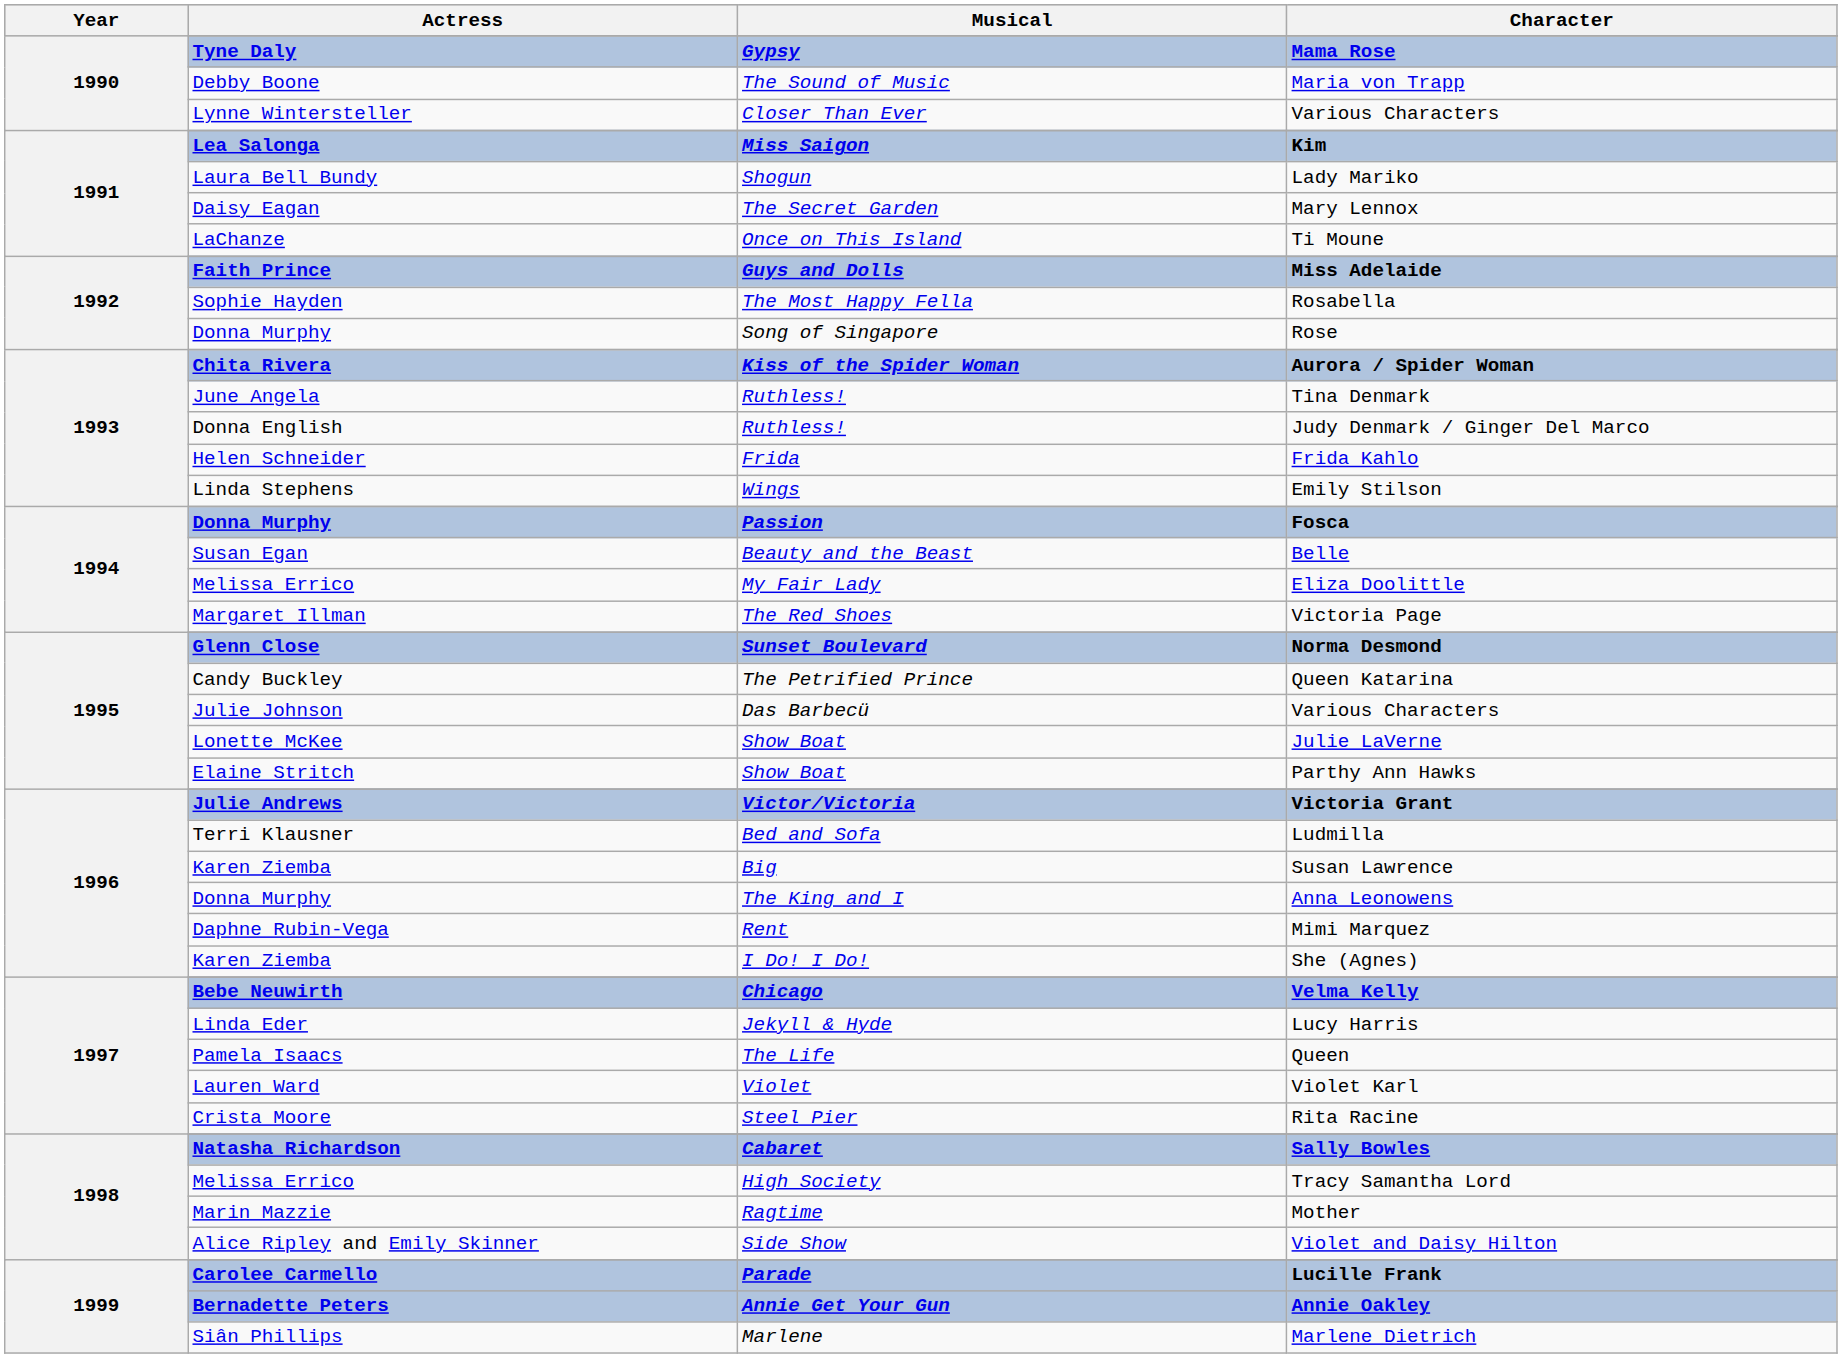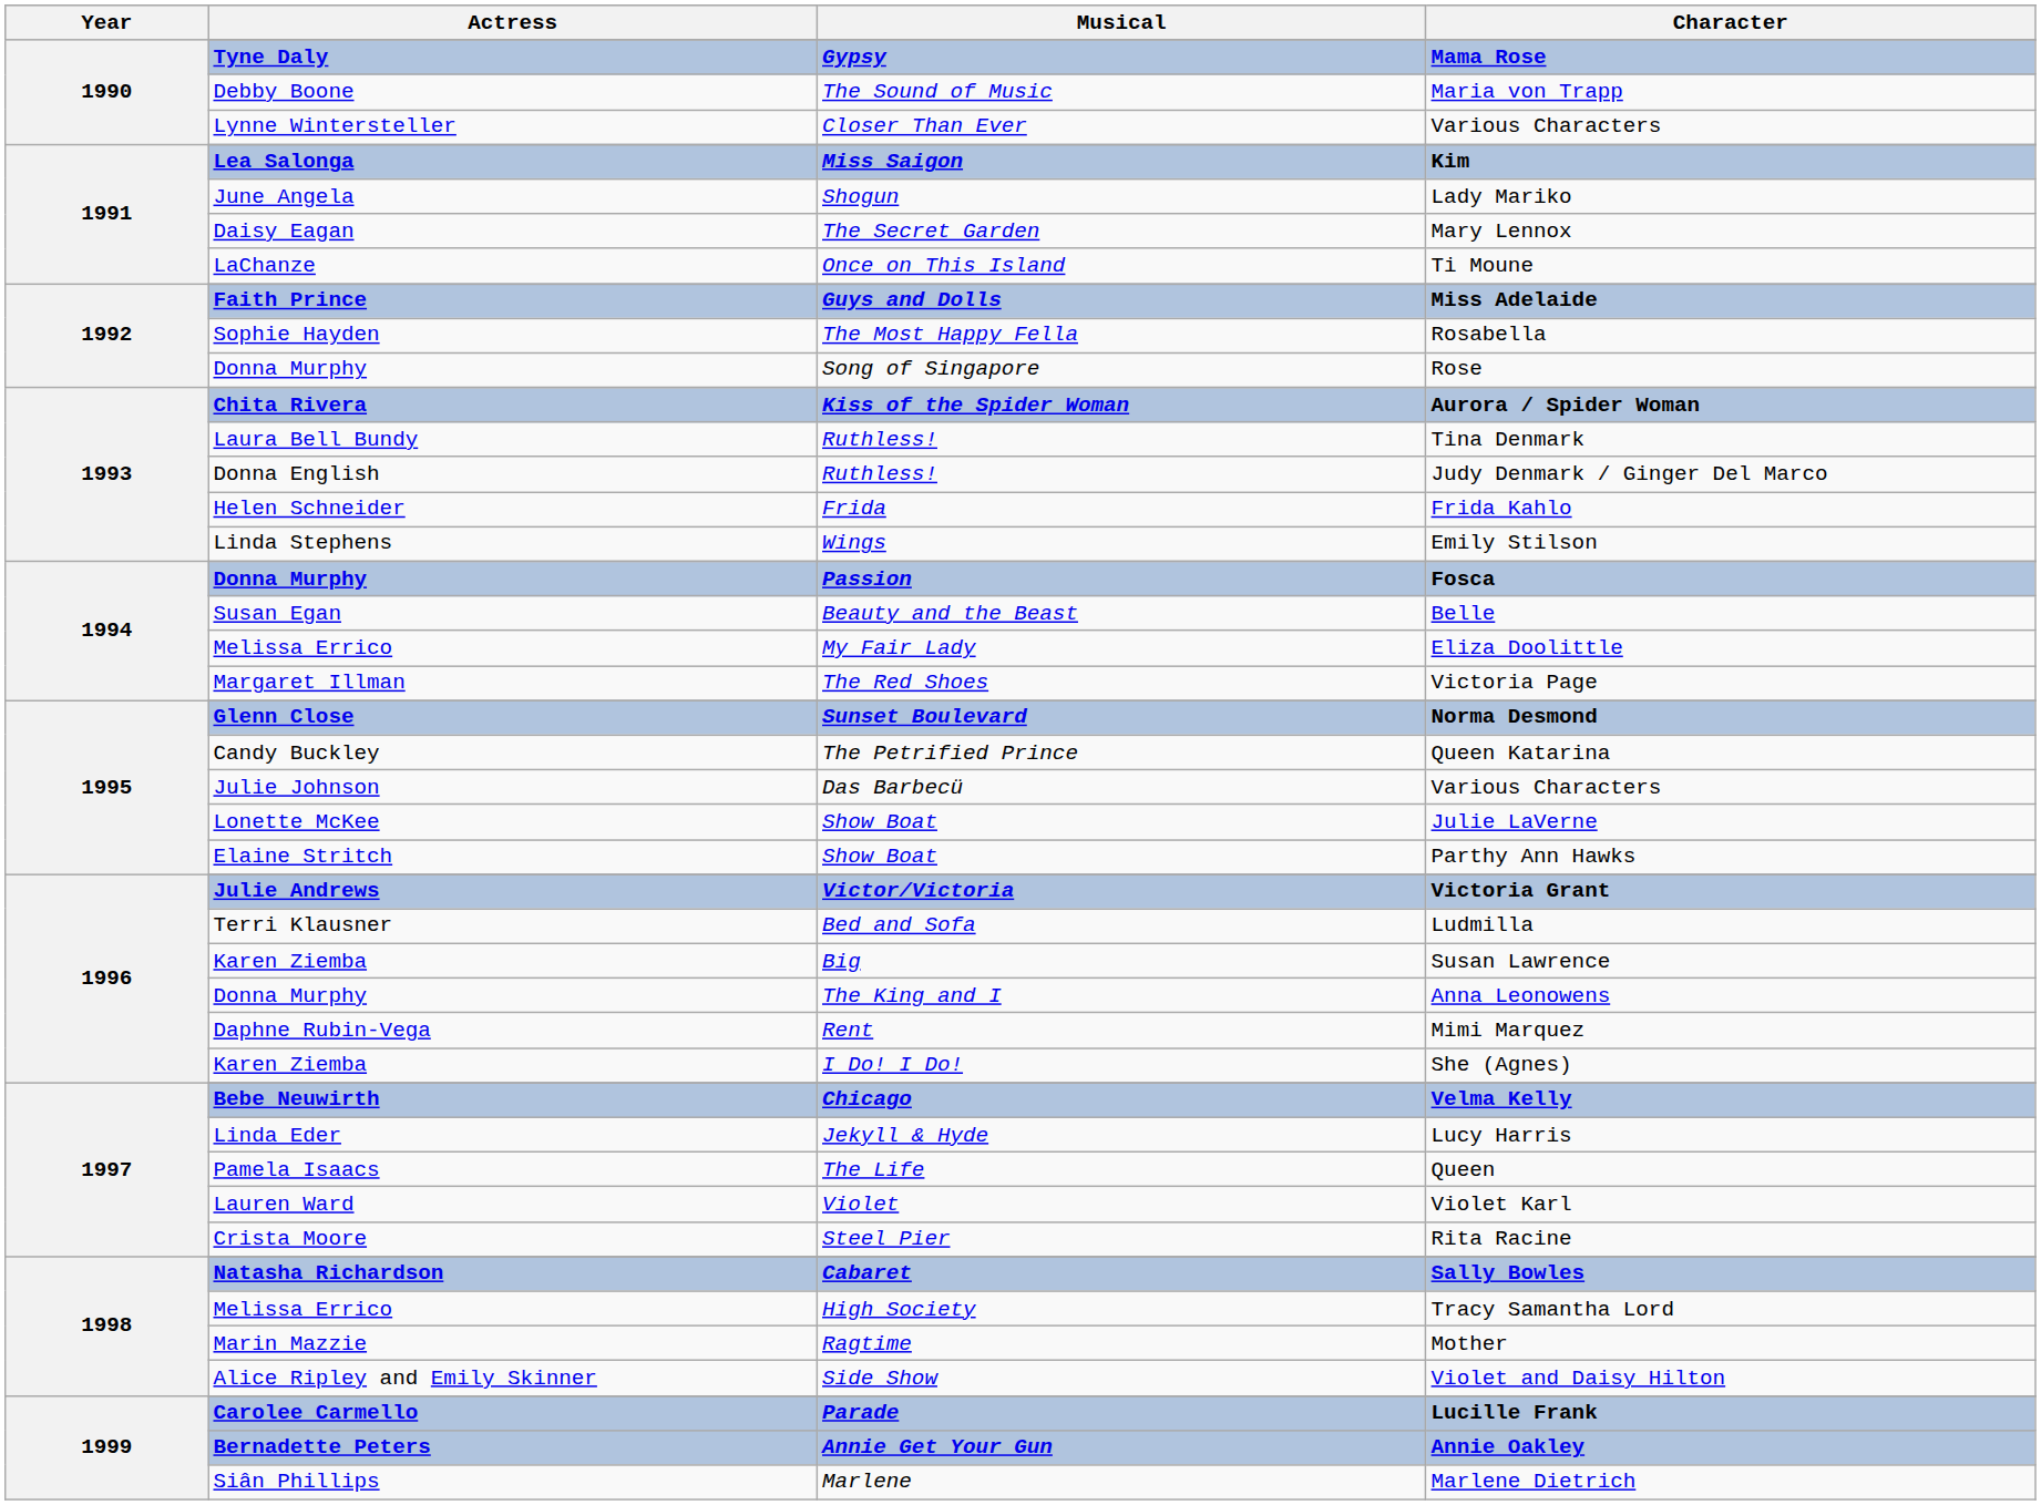 <table class="wikitable" style="width:98%;">
 <tr style="background:#bebebe;">
 <th style="width:10%;">Year</th>
 <th style="width:30%;">Actress</th>
 <th style="width:30%;">Musical</th>
 <th style="width:30%;">Character</th>
 </tr>
 <tr>
 <th rowspan="4">1990</th>
 </tr>
 <tr style="background:#B0C4DE;">
 <td><strong><a href='#'>Tyne Daly</a></strong></td>
 <td><strong><em><a href='#'>Gypsy</a></em></strong></td>
 <td><strong><a href='#'>Mama Rose</a> </strong></td>
 </tr>
 <tr>
 <td><a href='#'>Debby Boone</a></td>
 <td><em><a href='#'>The Sound of Music</a></em></td>
 <td><a href='#'>Maria von Trapp</a></td>
 </tr>
 <tr>
 <td><a href='#'>Lynne Wintersteller</a></td>
 <td><em><a href='#'>Closer Than Ever</a></em></td>
 <td>Various Characters</td>
 </tr>
 <tr>
 <th rowspan="5">1991</th>
 </tr>
 <tr style="background:#B0C4DE;">
 <td><strong><a href='#'>Lea Salonga</a></strong></td>
 <td><strong><em><a href='#'>Miss Saigon</a></em></strong></td>
 <td><strong>Kim </strong></td>
 </tr>
 <tr>
-<td><a href='#'>Laura Bell Bundy</a></td>
+<td><a href='#'>June Angela</a></td>
 <td><em><a href='#'>Shogun</a></em></td>
 <td>Lady Mariko</td>
 </tr>
 <tr>
 <td><a href='#'>Daisy Eagan</a></td>
 <td><em><a href='#'>The Secret Garden</a></em></td>
 <td>Mary Lennox</td>
 </tr>
 <tr>
 <td><a href='#'>LaChanze</a></td>
 <td><em><a href='#'>Once on This Island</a></em></td>
 <td>Ti Moune</td>
 </tr>
 <tr>
 <th rowspan="4">1992</th>
 </tr>
 <tr style="background:#B0C4DE;">
 <td><strong><a href='#'>Faith Prince</a></strong></td>
 <td><strong><em><a href='#'>Guys and Dolls</a></em></strong></td>
 <td><strong>Miss Adelaide </strong></td>
 </tr>
 <tr>
 <td><a href='#'>Sophie Hayden</a></td>
 <td><em><a href='#'>The Most Happy Fella</a></em></td>
 <td>Rosabella</td>
 </tr>
 <tr>
 <td><a href='#'>Donna Murphy</a></td>
 <td><em>Song of Singapore</em></td>
 <td>Rose</td>
 </tr>
 <tr>
 <th rowspan="6">1993</th>
 </tr>
 <tr style="background:#B0C4DE;">
 <td><strong><a href='#'>Chita Rivera</a></strong></td>
 <td><strong><em><a href='#'>Kiss of the Spider Woman</a></em></strong></td>
 <td><strong>Aurora / Spider Woman </strong></td>
 </tr>
 <tr>
-<td><a href='#'>June Angela</a></td>
+<td><a href='#'>Laura Bell Bundy</a></td>
 <td><em><a href='#'>Ruthless!</a></em></td>
 <td>Tina Denmark</td>
 </tr>
 <tr>
 <td>Donna English</td>
 <td><em><a href='#'>Ruthless!</a></em></td>
 <td>Judy Denmark / Ginger Del Marco</td>
 </tr>
 <tr>
 <td><a href='#'>Helen Schneider</a></td>
 <td><em><a href='#'>Frida</a></em></td>
 <td><a href='#'>Frida Kahlo</a></td>
 </tr>
 <tr>
 <td>Linda Stephens</td>
 <td><em><a href='#'>Wings</a></em></td>
 <td>Emily Stilson</td>
 </tr>
 <tr>
 <th rowspan="5">1994</th>
 </tr>
 <tr style="background:#B0C4DE;">
 <td><strong><a href='#'>Donna Murphy</a></strong></td>
 <td><strong><em><a href='#'>Passion</a></em></strong></td>
 <td><strong>Fosca </strong></td>
 </tr>
 <tr>
 <td><a href='#'>Susan Egan</a></td>
 <td><em><a href='#'>Beauty and the Beast</a></em></td>
 <td><a href='#'>Belle</a></td>
 </tr>
 <tr>
 <td><a href='#'>Melissa Errico</a></td>
 <td><em><a href='#'>My Fair Lady</a></em></td>
 <td><a href='#'>Eliza Doolittle</a></td>
 </tr>
 <tr>
 <td><a href='#'>Margaret Illman</a></td>
 <td><em><a href='#'>The Red Shoes</a></em></td>
 <td>Victoria Page</td>
 </tr>
 <tr>
 <th rowspan="6">1995</th>
 </tr>
 <tr style="background:#B0C4DE;">
 <td><strong><a href='#'>Glenn Close</a></strong></td>
 <td><strong><em><a href='#'>Sunset Boulevard</a></em></strong></td>
 <td><strong>Norma Desmond </strong></td>
 </tr>
 <tr>
 <td>Candy Buckley</td>
 <td><em>The Petrified Prince</em></td>
 <td>Queen Katarina</td>
 </tr>
 <tr>
 <td><a href='#'>Julie Johnson</a></td>
 <td><em>Das Barbecü</em></td>
 <td>Various Characters</td>
 </tr>
 <tr>
 <td><a href='#'>Lonette McKee</a></td>
 <td><em><a href='#'>Show Boat</a></em></td>
 <td><a href='#'>Julie LaVerne</a></td>
 </tr>
 <tr>
 <td><a href='#'>Elaine Stritch</a></td>
 <td><em><a href='#'>Show Boat</a></em></td>
 <td>Parthy Ann Hawks</td>
 </tr>
 <tr>
 <th rowspan="7">1996</th>
 </tr>
 <tr style="background:#B0C4DE;">
 <td><strong><a href='#'>Julie Andrews</a></strong></td>
 <td><strong><em><a href='#'>Victor/Victoria</a></em></strong></td>
 <td><strong>Victoria Grant </strong></td>
 </tr>
 <tr>
 <td>Terri Klausner</td>
 <td><em><a href='#'>Bed and Sofa</a></em></td>
 <td>Ludmilla</td>
 </tr>
 <tr>
 <td><a href='#'>Karen Ziemba</a></td>
 <td><em><a href='#'>Big</a></em></td>
 <td>Susan Lawrence</td>
 </tr>
 <tr>
 <td><a href='#'>Donna Murphy</a></td>
 <td><em><a href='#'>The King and I</a></em></td>
 <td><a href='#'>Anna Leonowens</a></td>
 </tr>
 <tr>
 <td><a href='#'>Daphne Rubin-Vega</a></td>
 <td><em><a href='#'>Rent</a></em></td>
 <td>Mimi Marquez</td>
 </tr>
 <tr>
 <td><a href='#'>Karen Ziemba</a></td>
 <td><em><a href='#'>I Do! I Do!</a></em></td>
 <td>She (Agnes)</td>
 </tr>
 <tr>
 <th rowspan="6">1997</th>
 </tr>
 <tr style="background:#B0C4DE;">
 <td><strong><a href='#'>Bebe Neuwirth</a></strong></td>
 <td><strong><em><a href='#'>Chicago</a></em></strong></td>
 <td><strong><a href='#'>Velma Kelly</a> </strong></td>
 </tr>
 <tr>
 <td><a href='#'>Linda Eder</a></td>
 <td><em><a href='#'>Jekyll & Hyde</a></em></td>
 <td>Lucy Harris</td>
 </tr>
 <tr>
 <td><a href='#'>Pamela Isaacs</a></td>
 <td><em><a href='#'>The Life</a></em></td>
 <td>Queen</td>
 </tr>
 <tr>
 <td><a href='#'>Lauren Ward</a></td>
 <td><em><a href='#'>Violet</a></em></td>
 <td>Violet Karl</td>
 </tr>
 <tr>
 <td><a href='#'>Crista Moore</a></td>
 <td><em><a href='#'>Steel Pier</a></em></td>
 <td>Rita Racine</td>
 </tr>
 <tr>
 <th rowspan="5">1998</th>
 </tr>
 <tr style="background:#B0C4DE;">
 <td><strong><a href='#'>Natasha Richardson</a></strong></td>
 <td><strong><em><a href='#'>Cabaret</a></em></strong></td>
 <td><strong><a href='#'>Sally Bowles</a> </strong></td>
 </tr>
 <tr>
 <td><a href='#'>Melissa Errico</a></td>
 <td><em><a href='#'>High Society</a></em></td>
 <td>Tracy Samantha Lord</td>
 </tr>
 <tr>
 <td><a href='#'>Marin Mazzie</a></td>
 <td><em><a href='#'>Ragtime</a></em></td>
 <td>Mother</td>
 </tr>
 <tr>
 <td><a href='#'>Alice Ripley</a> and <a href='#'>Emily Skinner</a></td>
 <td><em><a href='#'>Side Show</a></em></td>
 <td><a href='#'>Violet and Daisy Hilton</a></td>
 </tr>
 <tr>
 <th rowspan="4">1999</th>
 </tr>
 <tr style="background:#B0C4DE;">
 <td><strong><a href='#'>Carolee Carmello</a></strong></td>
 <td><strong><em><a href='#'>Parade</a></em></strong></td>
 <td><strong>Lucille Frank </strong></td>
 </tr>
 <tr style="background:#B0C4DE;">
 <td><strong><a href='#'>Bernadette Peters</a></strong></td>
 <td><strong><em><a href='#'>Annie Get Your Gun</a></em></strong></td>
 <td><strong><a href='#'>Annie Oakley</a> </strong></td>
 </tr>
 <tr>
 <td><a href='#'>Siân Phillips</a></td>
 <td><em>Marlene</em></td>
 <td><a href='#'>Marlene Dietrich</a></td>
 </tr>
 </table>
